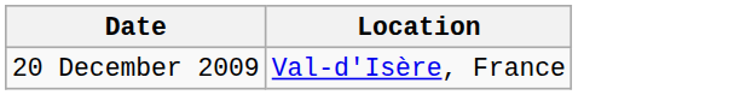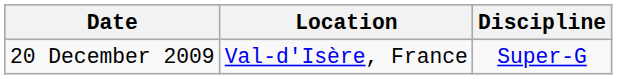 <table class="wikitable" style="text-align:center; font-size:100%;">
 <tr>
 <th>Date</th>
 <th>Location</th>
+<th>Discipline</th>
 </tr>
 <tr>
 <td>20 December 2009</td>
 <td><a href='#'>Val-d'Isère</a>, France</td>
+<td><a href='#'>Super-G</a></td>
 </tr>
 </table>
